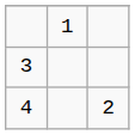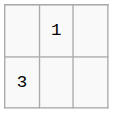 <table class="wikitable" style="margin-left:auto;margin-right:auto;text-align:center;width:6em;height:6em;table-layout:fixed;">
 <tr>
 </tr>
 <tr>
 <td></td>
 <td>1</td>
 <td></td>
 </tr>
 <tr>
 <td>3</td>
 <td></td>
 <td></td>
 </tr>
-<tr>
-<td>4</td>
-<td></td>
-<td>2</td>
-</tr>
 </table>
